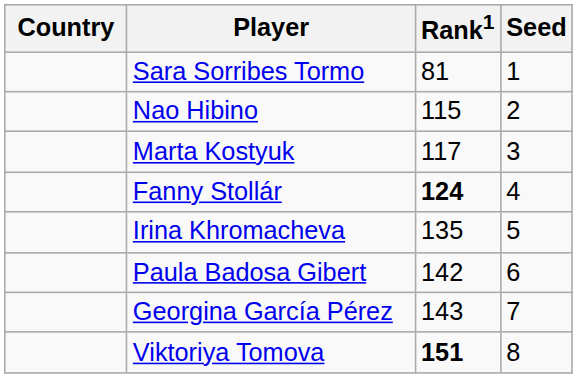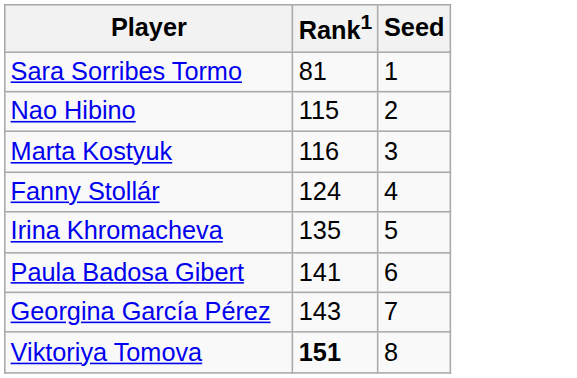 <table class="sortable wikitable">
 <tr>
-<th width="70">Country</th>
 <th width="175">Player</th>
 <th>Rank<sup>1</sup></th>
 <th>Seed</th>
 </tr>
 <tr>
-<td></td>
 <td><a href='#'>Sara Sorribes Tormo</a></td>
 <td>81</td>
 <td>1</td>
 </tr>
 <tr>
-<td></td>
 <td><a href='#'>Nao Hibino</a></td>
 <td>115</td>
 <td>2</td>
 </tr>
 <tr>
-<td></td>
 <td><a href='#'>Marta Kostyuk</a></td>
-<td>117</td>
+<td>116</td>
 <td>3</td>
 </tr>
 <tr>
-<td></td>
 <td><a href='#'>Fanny Stollár</a></td>
-<td><strong>124</strong></td>
+<td>124</td>
 <td>4</td>
 </tr>
 <tr>
-<td></td>
 <td><a href='#'>Irina Khromacheva</a></td>
 <td>135</td>
 <td>5</td>
 </tr>
 <tr>
-<td></td>
 <td><a href='#'>Paula Badosa Gibert</a></td>
-<td>142</td>
+<td>141</td>
 <td>6</td>
 </tr>
 <tr>
-<td></td>
 <td><a href='#'>Georgina García Pérez</a></td>
 <td>143</td>
 <td>7</td>
 </tr>
 <tr>
-<td></td>
 <td><a href='#'>Viktoriya Tomova</a></td>
 <td><strong>151</strong></td>
 <td>8</td>
 </tr>
 </table>
